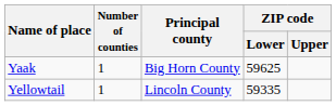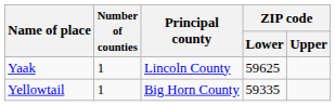 <table class=wikitable>
 <tr>
 <th rowspan=2>Name of place</th>
 <th rowspan=2><small>Number <br>of<br>counties</small></th>
 <th rowspan=2>Principal <br> county</th>
 <th colspan=2>ZIP code</th>
 </tr>
 <tr>
 <th>Lower</th>
 <th>Upper</th>
 </tr>
 <tr>
 <td><a href='#'>Yaak</a></td>
 <td>1</td>
-<td><a href='#'>Big Horn County</a></td>
+<td><a href='#'>Lincoln County</a></td>
 <td>59625</td>
 <td></td>
 </tr>
 <tr>
 <td><a href='#'>Yellowtail</a></td>
 <td>1</td>
-<td><a href='#'>Lincoln County</a></td>
+<td><a href='#'>Big Horn County</a></td>
 <td>59335</td>
 <td></td>
 </tr>
 </table>
